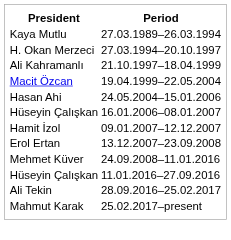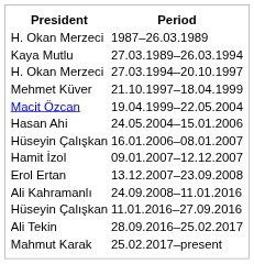 <table style="border:1px solid #aaa;padding:4px;">
 <tr>
 <th></th>
 </tr>
 <tr>
 <th>President</th>
 <th>Period</th>
+</tr>
+<tr>
+<td> H. Okan Merzeci</td>
+<td>1987–26.03.1989</td>
 </tr>
 <tr>
 <td> Kaya Mutlu</td>
 <td>27.03.1989–26.03.1994</td>
 </tr>
 <tr>
 <td> H. Okan Merzeci</td>
 <td>27.03.1994–20.10.1997</td>
 </tr>
 <tr>
-<td> Ali Kahramanlı</td>
+<td> Mehmet Küver</td>
 <td>21.10.1997–18.04.1999</td>
 </tr>
 <tr>
 <td> <a href='#'>Macit Özcan</a></td>
 <td>19.04.1999–22.05.2004</td>
 </tr>
 <tr>
 <td> Hasan Ahi</td>
 <td>24.05.2004–15.01.2006</td>
 </tr>
 <tr>
 <td> Hüseyin Çalışkan</td>
 <td>16.01.2006–08.01.2007</td>
 </tr>
 <tr>
 <td> Hamit İzol</td>
 <td>09.01.2007–12.12.2007</td>
 </tr>
 <tr>
 <td> Erol Ertan</td>
 <td>13.12.2007–23.09.2008</td>
 </tr>
 <tr>
-<td> Mehmet Küver</td>
+<td> Ali Kahramanlı</td>
 <td>24.09.2008–11.01.2016</td>
 </tr>
 <tr>
 <td> Hüseyin Çalışkan</td>
 <td>11.01.2016–27.09.2016</td>
 </tr>
 <tr>
 <td> Ali Tekin</td>
 <td>28.09.2016–25.02.2017</td>
 </tr>
 <tr>
 <td> Mahmut Karak</td>
 <td>25.02.2017–present</td>
 </tr>
 <tr>
 </tr>
 </table>
